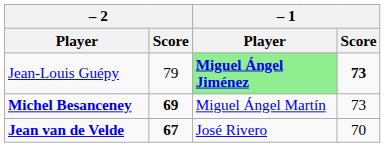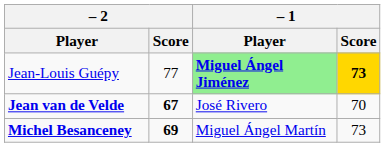 <table class=wikitable>
 <tr>
 <th colspan=2> – 2</th>
 <th colspan=2> – 1</th>
 </tr>
 <tr>
 <th width=145>Player</th>
 <th>Score</th>
 <th width=145>Player</th>
 <th>Score</th>
 </tr>
 <tr>
 <td><a href='#'>Jean-Louis Guépy</a></td>
-<td align=center>79</td>
+<td align=center>77</td>
 <td style="background: lightgreen;"><strong><a href='#'>Miguel Ángel Jiménez</a></strong></td>
-<td align=center><strong>73</strong></td>
+<td align=center style="background: gold;"><strong>73</strong></td>
+</tr>
+<tr>
+<td><strong><a href='#'>Jean van de Velde</a></strong></td>
+<td align=center><strong>67</strong></td>
+<td><a href='#'>José Rivero</a></td>
+<td align=center>70</td>
 </tr>
 <tr>
 <td><strong><a href='#'>Michel Besanceney</a></strong></td>
 <td align=center><strong>69</strong></td>
 <td><a href='#'>Miguel Ángel Martín</a></td>
 <td align=center>73</td>
 </tr>
-<tr>
-<td><strong><a href='#'>Jean van de Velde</a></strong></td>
-<td align=center><strong>67</strong></td>
-<td><a href='#'>José Rivero</a></td>
-<td align=center>70</td>
-</tr>
 </table>
